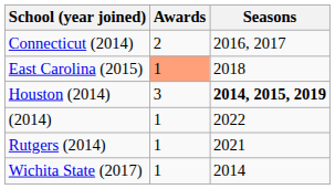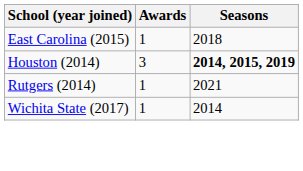 <table class="wikitable" border="1">
 <tr>
 <th>School (year joined)</th>
 <th>Awards</th>
 <th>Seasons</th>
 </tr>
 <tr>
-<td><a href='#'>Connecticut</a> (2014)</td>
-<td>2</td>
-<td>2016, 2017</td>
-</tr>
-<tr>
 <td><a href='#'>East Carolina</a> (2015)</td>
-<td style="background: lightsalmon;">1</td>
+<td>1</td>
 <td>2018</td>
 </tr>
 <tr>
 <td><a href='#'>Houston</a> (2014)</td>
 <td>3</td>
 <td><strong>2014, 2015, 2019</strong></td>
-</tr>
-<tr>
-<td> (2014)</td>
-<td>1</td>
-<td>2022</td>
 </tr>
 <tr>
 <td><a href='#'>Rutgers</a> (2014)</td>
 <td>1</td>
 <td>2021</td>
 </tr>
 <tr>
 <td><a href='#'>Wichita State</a> (2017)</td>
 <td>1</td>
 <td>2014</td>
 </tr>
 </table>
